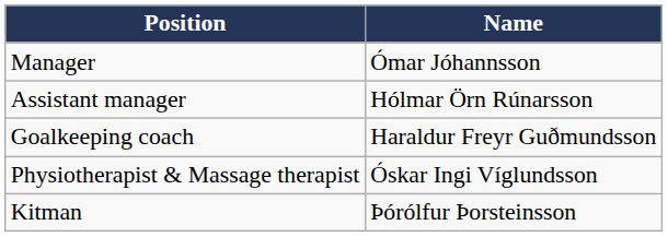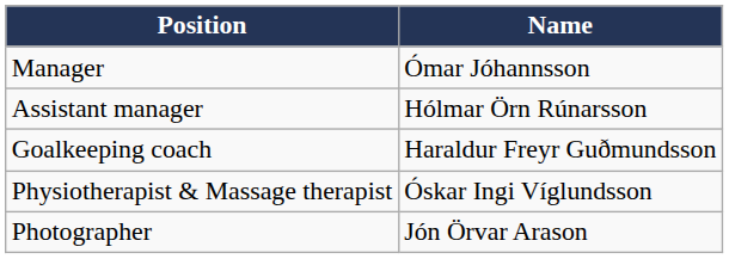 <table class="wikitable plainrowheaders unsortable">
 <tr>
 <th style="background:#243456; color:#FFFFFF;">Position</th>
 <th style="background:#243456; color:#FFFFFF;">Name</th>
 </tr>
 <tr>
 <td>Manager</td>
 <td> Ómar Jóhannsson</td>
 </tr>
 <tr>
 <td>Assistant manager</td>
 <td> Hólmar Örn Rúnarsson</td>
 </tr>
 <tr>
 <td>Goalkeeping coach</td>
 <td> Haraldur Freyr Guðmundsson</td>
 </tr>
 <tr>
 <td>Physiotherapist & Massage therapist</td>
 <td> Óskar Ingi Víglundsson</td>
 </tr>
 <tr>
-<td>Kitman</td>
-<td> Þórólfur Þorsteinsson</td>
+<td>Photographer</td>
+<td> Jón Örvar Arason</td>
 </tr>
 </table>
